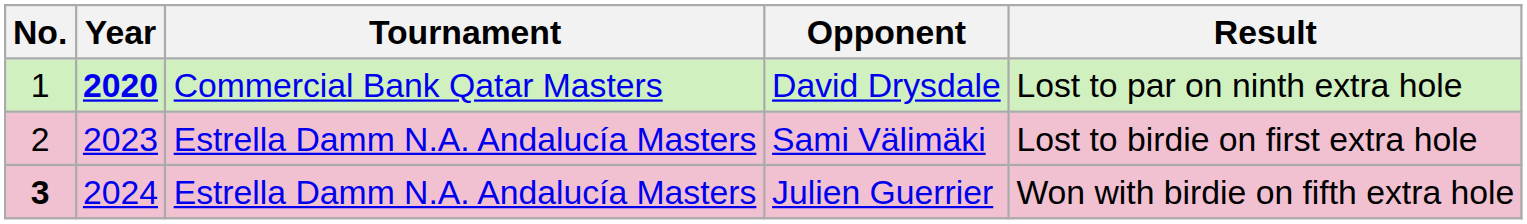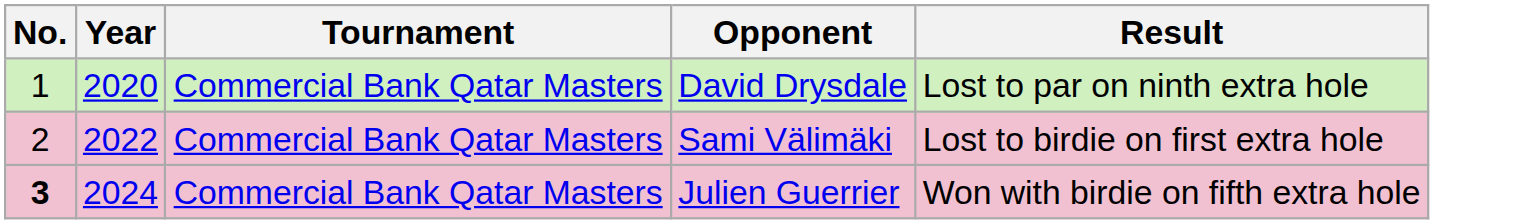 <table class="wikitable" style="font-size:95%;">
 <tr>
 <th>No.</th>
 <th>Year</th>
 <th>Tournament</th>
 <th>Opponent</th>
 <th>Result</th>
 </tr>
 <tr style="background:#D0F0C0;">
 <td align=center>1</td>
-<td><strong><a href='#'>2020</a></strong></td>
+<td><a href='#'>2020</a></td>
 <td><a href='#'>Commercial Bank Qatar Masters</a></td>
 <td> <a href='#'>David Drysdale</a></td>
 <td>Lost to par on ninth extra hole</td>
 </tr>
 <tr style="background:#F2C1D1;">
 <td align=center>2</td>
-<td><a href='#'>2023</a></td>
-<td><a href='#'>Estrella Damm N.A. Andalucía Masters</a></td>
+<td><a href='#'>2022</a></td>
+<td><a href='#'>Commercial Bank Qatar Masters</a></td>
 <td> <a href='#'>Sami Välimäki</a></td>
 <td>Lost to birdie on first extra hole</td>
 </tr>
 <tr style="background:#F2C1D1;">
 <td align=center><strong>3</strong></td>
 <td><a href='#'>2024</a></td>
-<td><a href='#'>Estrella Damm N.A. Andalucía Masters</a></td>
+<td><a href='#'>Commercial Bank Qatar Masters</a></td>
 <td> <a href='#'>Julien Guerrier</a></td>
 <td>Won with birdie on fifth extra hole</td>
 </tr>
 </table>
